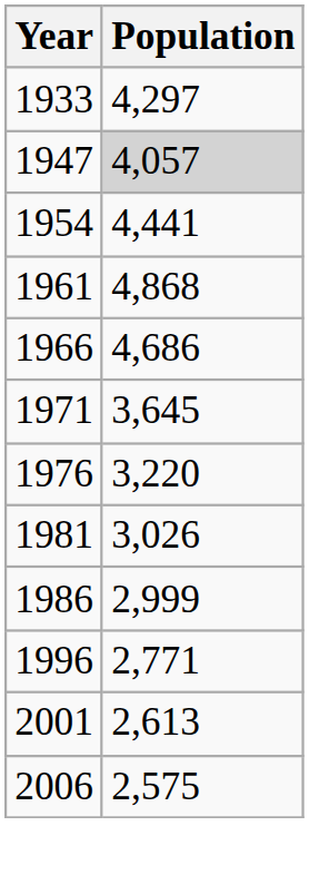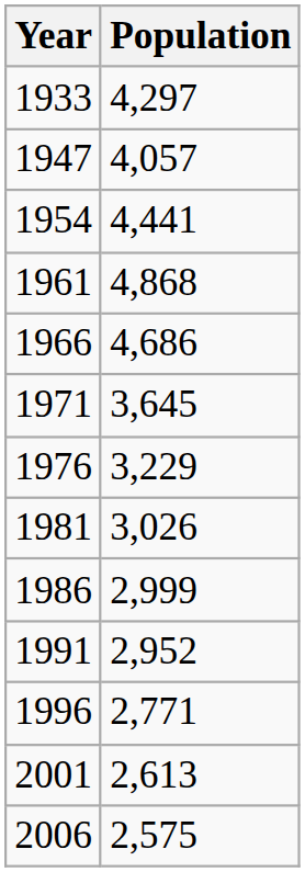 <table class="wikitable">
 <tr>
 <th>Year</th>
 <th>Population</th>
 </tr>
 <tr>
 <td>1933</td>
 <td>4,297</td>
 </tr>
 <tr>
 <td>1947</td>
-<td style="background: lightgrey;">4,057</td>
+<td>4,057</td>
 </tr>
 <tr>
 <td>1954</td>
 <td>4,441</td>
 </tr>
 <tr>
 <td>1961</td>
 <td>4,868</td>
 </tr>
 <tr>
 <td>1966</td>
 <td>4,686</td>
 </tr>
 <tr>
 <td>1971</td>
 <td>3,645</td>
 </tr>
 <tr>
 <td>1976</td>
-<td>3,220</td>
+<td>3,229</td>
 </tr>
 <tr>
 <td>1981</td>
 <td>3,026</td>
 </tr>
 <tr>
 <td>1986</td>
 <td>2,999</td>
+</tr>
+<tr>
+<td>1991</td>
+<td>2,952</td>
 </tr>
 <tr>
 <td>1996</td>
 <td>2,771</td>
 </tr>
 <tr>
 <td>2001</td>
 <td>2,613</td>
 </tr>
 <tr>
 <td>2006</td>
 <td>2,575</td>
 </tr>
 </table>
